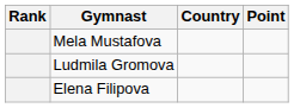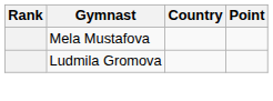 <table class="wikitable sortable">
 <tr>
 <th>Rank</th>
 <th>Gymnast</th>
 <th>Country</th>
 <th>Point</th>
 </tr>
 <tr>
 <th></th>
 <td>Mela Mustafova</td>
 <td></td>
 <td></td>
 </tr>
 <tr>
 <th></th>
 <td>Ludmila Gromova</td>
 <td></td>
 <td></td>
 </tr>
-<tr>
-<th></th>
-<td>Elena Filipova</td>
-<td></td>
-<td></td>
-</tr>
 </table>
